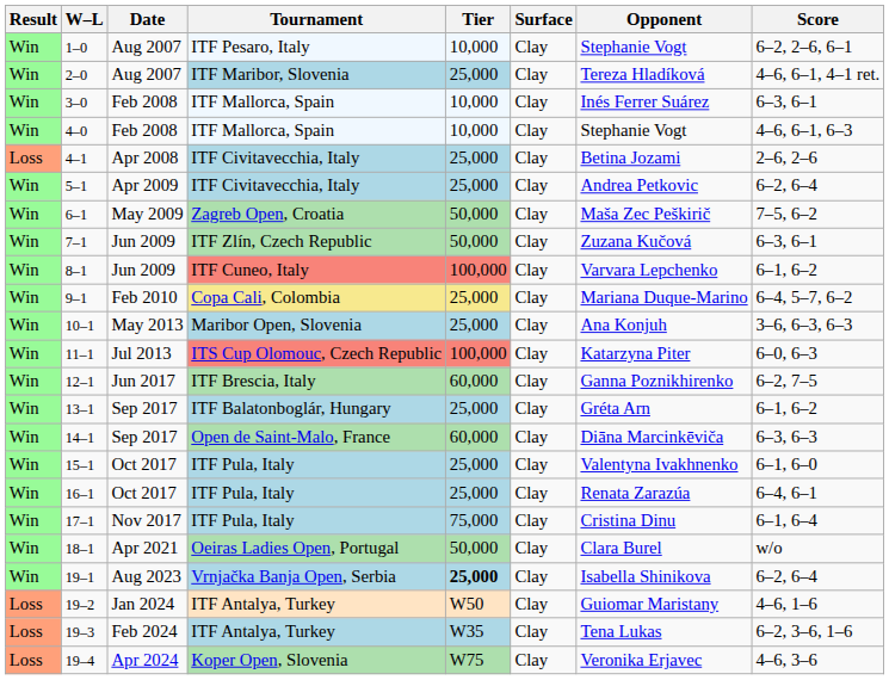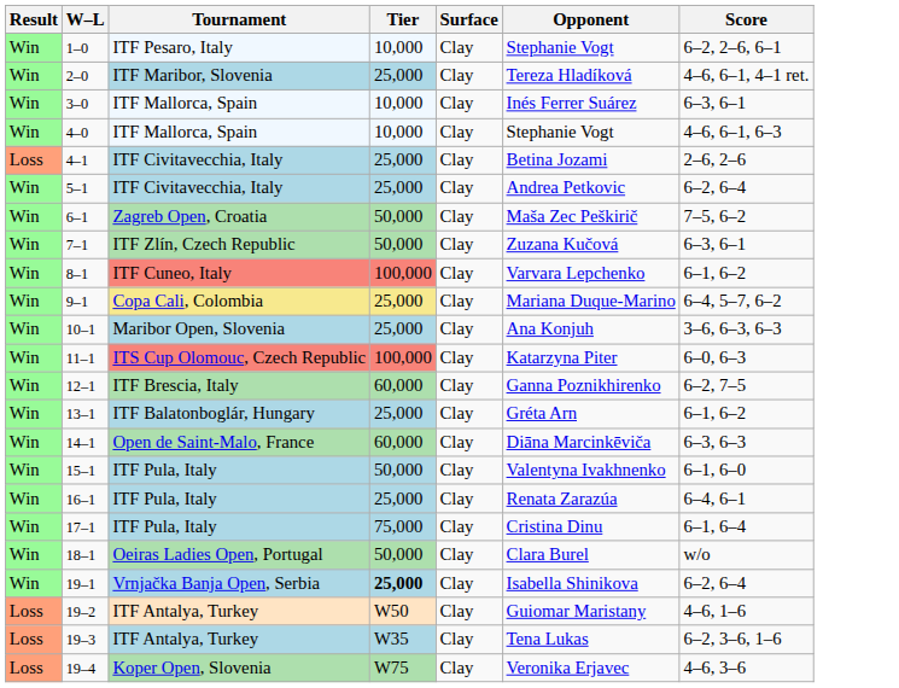 <table class="wikitable sortable">
 <tr>
 <th>Result</th>
 <th class="unsortable">W–L</th>
-<th>Date</th>
 <th>Tournament</th>
 <th>Tier</th>
 <th>Surface</th>
 <th>Opponent</th>
 <th class="unsortable">Score</th>
 </tr>
 <tr>
 <td style="background:#98fb98;">Win</td>
 <td><small>1–0</small></td>
-<td>Aug 2007</td>
 <td style="background:#f0f8ff;">ITF Pesaro, Italy</td>
 <td style="background:#f0f8ff;">10,000</td>
 <td>Clay</td>
 <td> <a href='#'>Stephanie Vogt</a></td>
 <td>6–2, 2–6, 6–1</td>
 </tr>
 <tr>
 <td style="background:#98fb98;">Win</td>
 <td><small>2–0</small></td>
-<td>Aug 2007</td>
 <td style="background:lightblue;">ITF Maribor, Slovenia</td>
 <td style="background:lightblue;">25,000</td>
 <td>Clay</td>
 <td> <a href='#'>Tereza Hladíková</a></td>
 <td>4–6, 6–1, 4–1 ret.</td>
 </tr>
 <tr>
 <td style="background:#98fb98;">Win</td>
 <td><small>3–0</small></td>
-<td>Feb 2008</td>
 <td style="background:#f0f8ff;">ITF Mallorca, Spain</td>
 <td style="background:#f0f8ff;">10,000</td>
 <td>Clay</td>
 <td> <a href='#'>Inés Ferrer Suárez</a></td>
 <td>6–3, 6–1</td>
 </tr>
 <tr>
 <td style="background:#98fb98;">Win</td>
 <td><small>4–0</small></td>
-<td>Feb 2008</td>
 <td style="background:#f0f8ff;">ITF Mallorca, Spain</td>
 <td style="background:#f0f8ff;">10,000</td>
 <td>Clay</td>
 <td> Stephanie Vogt</td>
 <td>4–6, 6–1, 6–3</td>
 </tr>
 <tr>
 <td style="background:#ffa07a;">Loss</td>
 <td><small>4–1</small></td>
-<td>Apr 2008</td>
 <td style="background:lightblue;">ITF Civitavecchia, Italy</td>
 <td style="background:lightblue;">25,000</td>
 <td>Clay</td>
 <td> <a href='#'>Betina Jozami</a></td>
 <td>2–6, 2–6</td>
 </tr>
 <tr>
 <td style="background:#98fb98;">Win</td>
 <td><small>5–1</small></td>
-<td>Apr 2009</td>
 <td style="background:lightblue;">ITF Civitavecchia, Italy</td>
 <td style="background:lightblue;">25,000</td>
 <td>Clay</td>
 <td> <a href='#'>Andrea Petkovic</a></td>
 <td>6–2, 6–4</td>
 </tr>
 <tr>
 <td style="background:#98fb98;">Win</td>
 <td><small>6–1</small></td>
-<td>May 2009</td>
 <td style="background:#addfad;"><a href='#'>Zagreb Open</a>, Croatia</td>
 <td style="background:#addfad;">50,000</td>
 <td>Clay</td>
 <td> <a href='#'>Maša Zec Peškirič</a></td>
 <td>7–5, 6–2</td>
 </tr>
 <tr>
 <td style="background:#98fb98;">Win</td>
 <td><small>7–1</small></td>
-<td>Jun 2009</td>
 <td style="background:#addfad;">ITF Zlín, Czech Republic</td>
 <td style="background:#addfad;">50,000</td>
 <td>Clay</td>
 <td> <a href='#'>Zuzana Kučová</a></td>
 <td>6–3, 6–1</td>
 </tr>
 <tr>
 <td style="background:#98fb98;">Win</td>
 <td><small>8–1</small></td>
-<td>Jun 2009</td>
 <td style="background:#f88379;">ITF Cuneo, Italy</td>
 <td style="background:#f88379;">100,000</td>
 <td>Clay</td>
 <td> <a href='#'>Varvara Lepchenko</a></td>
 <td>6–1, 6–2</td>
 </tr>
 <tr>
 <td style="background:#98fb98;">Win</td>
 <td><small>9–1</small></td>
-<td>Feb 2010</td>
 <td style="background:#f7e98e;"><a href='#'>Copa Cali</a>, Colombia</td>
 <td style="background:#f7e98e;">25,000</td>
 <td>Clay</td>
 <td> <a href='#'>Mariana Duque-Marino</a></td>
 <td>6–4, 5–7, 6–2</td>
 </tr>
 <tr>
 <td style="background:#98fb98;">Win</td>
 <td><small>10–1</small></td>
-<td>May 2013</td>
 <td style="background:lightblue;">Maribor Open, Slovenia</td>
 <td style="background:lightblue;">25,000</td>
 <td>Clay</td>
 <td> <a href='#'>Ana Konjuh</a></td>
 <td>3–6, 6–3, 6–3</td>
 </tr>
 <tr>
 <td style="background:#98fb98;">Win</td>
 <td><small>11–1</small></td>
-<td>Jul 2013</td>
 <td style="background:#f88379;"><a href='#'>ITS Cup Olomouc</a>, Czech Republic</td>
 <td style="background:#f88379;">100,000</td>
 <td>Clay</td>
 <td> <a href='#'>Katarzyna Piter</a></td>
 <td>6–0, 6–3</td>
 </tr>
 <tr>
 <td style="background:#98fb98;">Win</td>
 <td><small>12–1</small></td>
-<td>Jun 2017</td>
 <td style="background:#addfad;">ITF Brescia, Italy</td>
 <td style="background:#addfad;">60,000</td>
 <td>Clay</td>
 <td> <a href='#'>Ganna Poznikhirenko</a></td>
 <td>6–2, 7–5</td>
 </tr>
 <tr>
 <td style="background:#98fb98;">Win</td>
 <td><small>13–1</small></td>
-<td>Sep 2017</td>
 <td style="background:lightblue;">ITF Balatonboglár, Hungary</td>
 <td style="background:lightblue;">25,000</td>
 <td>Clay</td>
 <td> <a href='#'>Gréta Arn</a></td>
 <td>6–1, 6–2</td>
 </tr>
 <tr>
 <td style="background:#98fb98;">Win</td>
 <td><small>14–1</small></td>
-<td>Sep 2017</td>
 <td style="background:#addfad;"><a href='#'>Open de Saint-Malo</a>, France</td>
 <td style="background:#addfad;">60,000</td>
 <td>Clay</td>
 <td> <a href='#'>Diāna Marcinkēviča</a></td>
 <td>6–3, 6–3</td>
 </tr>
 <tr>
 <td style="background:#98fb98;">Win</td>
 <td><small>15–1</small></td>
-<td>Oct 2017</td>
 <td style="background:lightblue;">ITF Pula, Italy</td>
-<td style="background:lightblue;">25,000</td>
+<td style="background:lightblue;">50,000</td>
 <td>Clay</td>
 <td> <a href='#'>Valentyna Ivakhnenko</a></td>
 <td>6–1, 6–0</td>
 </tr>
 <tr>
 <td style="background:#98fb98;">Win</td>
 <td><small>16–1</small></td>
-<td>Oct 2017</td>
 <td style="background:lightblue;">ITF Pula, Italy</td>
 <td style="background:lightblue;">25,000</td>
 <td>Clay</td>
 <td> <a href='#'>Renata Zarazúa</a></td>
 <td>6–4, 6–1</td>
 </tr>
 <tr>
 <td style="background:#98fb98;">Win</td>
 <td><small>17–1</small></td>
-<td>Nov 2017</td>
 <td style="background:lightblue;">ITF Pula, Italy</td>
 <td style="background:lightblue;">75,000</td>
 <td>Clay</td>
 <td> <a href='#'>Cristina Dinu</a></td>
 <td>6–1, 6–4</td>
 </tr>
 <tr>
 <td style="background:#98fb98;">Win</td>
 <td><small>18–1</small></td>
-<td>Apr 2021</td>
 <td style="background:#addfad;"><a href='#'>Oeiras Ladies Open</a>, Portugal</td>
 <td style="background:#addfad;">50,000</td>
 <td>Clay</td>
 <td> <a href='#'>Clara Burel</a></td>
 <td>w/o</td>
 </tr>
 <tr>
 <td style="background:#98fb98;">Win</td>
 <td><small>19–1</small></td>
-<td>Aug 2023</td>
 <td style="background:lightblue;"><a href='#'>Vrnjačka Banja Open</a>, Serbia</td>
 <td style="background:lightblue;"><strong>25,000</strong></td>
 <td>Clay</td>
 <td> <a href='#'>Isabella Shinikova</a></td>
 <td>6–2, 6–4</td>
 </tr>
 <tr>
 <td style="background:#ffa07a;">Loss</td>
 <td><small>19–2</small></td>
-<td>Jan 2024</td>
 <td style="background:#ffe4c4;">ITF Antalya, Turkey</td>
 <td style="background:#ffe4c4;">W50</td>
 <td>Clay</td>
 <td> <a href='#'>Guiomar Maristany</a></td>
 <td>4–6, 1–6</td>
 </tr>
 <tr>
 <td style="background:#ffa07a;">Loss</td>
 <td><small>19–3</small></td>
-<td>Feb 2024</td>
 <td style="background:lightblue;">ITF Antalya, Turkey</td>
 <td style="background:lightblue;">W35</td>
 <td>Clay</td>
 <td> <a href='#'>Tena Lukas</a></td>
 <td>6–2, 3–6, 1–6</td>
 </tr>
 <tr>
 <td style="background:#ffa07a;">Loss</td>
 <td><small>19–4</small></td>
-<td><a href='#'>Apr 2024</a></td>
 <td style="background:#addfad;"><a href='#'>Koper Open</a>, Slovenia</td>
 <td style="background:#addfad;">W75</td>
 <td>Clay</td>
 <td> <a href='#'>Veronika Erjavec</a></td>
 <td>4–6, 3–6</td>
 </tr>
 </table>
